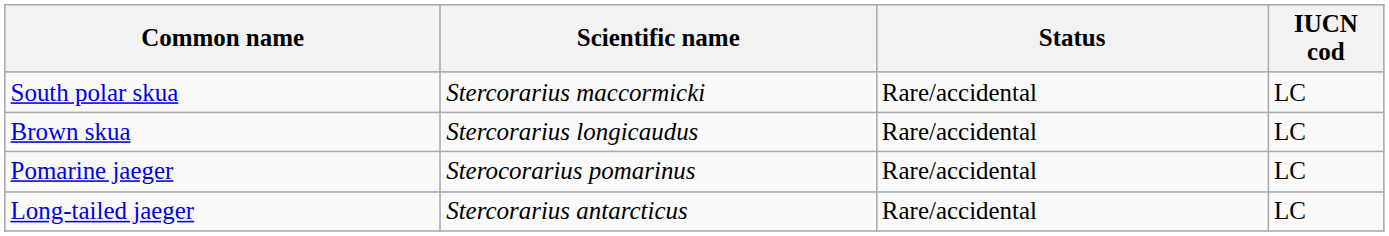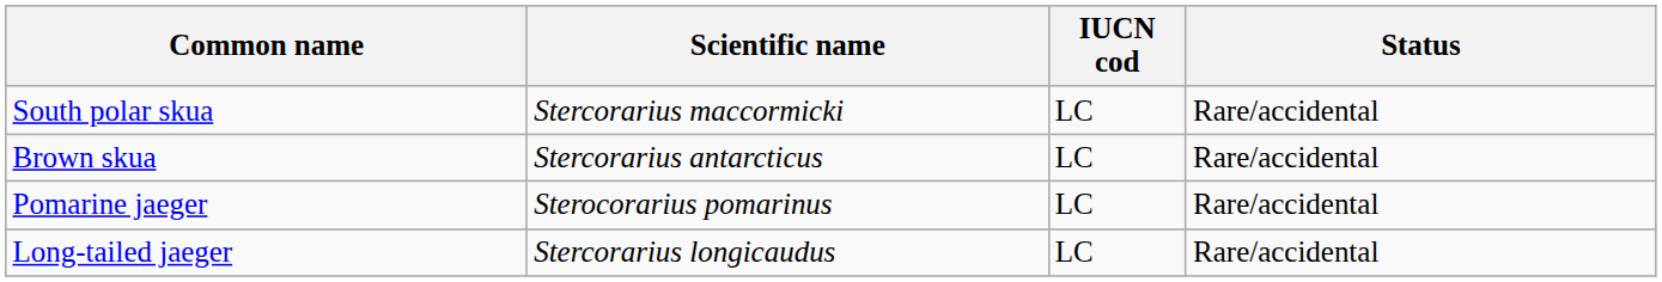 <table width=70% class="wikitable sortable">
 <tr>
 <th width=20%>Common name</th>
 <th width=20%>Scientific name</th>
+<th width=5%>IUCN cod</th>
 <th width=18%>Status</th>
-<th width=5%>IUCN cod</th>
 </tr>
 <tr>
 <td><a href='#'>South polar skua</a></td>
 <td><em>Stercorarius maccormicki</em></td>
+<td>LC</td>
 <td>Rare/accidental</td>
-<td>LC</td>
 </tr>
 <tr>
 <td><a href='#'>Brown skua</a></td>
-<td><em>Stercorarius longicaudus</em></td>
+<td><em>Stercorarius antarcticus</em></td>
+<td>LC</td>
 <td>Rare/accidental</td>
-<td>LC</td>
 </tr>
 <tr>
 <td><a href='#'>Pomarine jaeger</a></td>
 <td><em>Sterocorarius pomarinus</em></td>
+<td>LC</td>
 <td>Rare/accidental</td>
-<td>LC</td>
 </tr>
 <tr>
 <td><a href='#'>Long-tailed jaeger</a></td>
-<td><em>Stercorarius antarcticus</em></td>
+<td><em>Stercorarius longicaudus</em></td>
+<td>LC</td>
 <td>Rare/accidental</td>
-<td>LC</td>
 </tr>
 </table>
